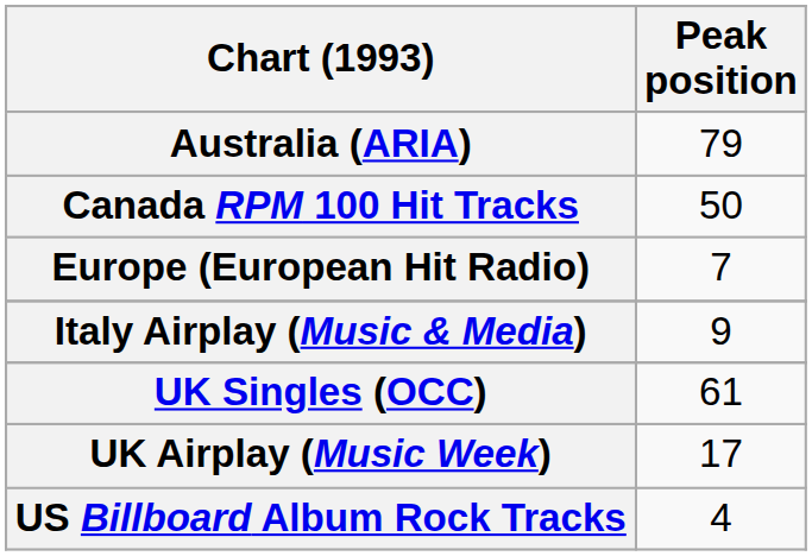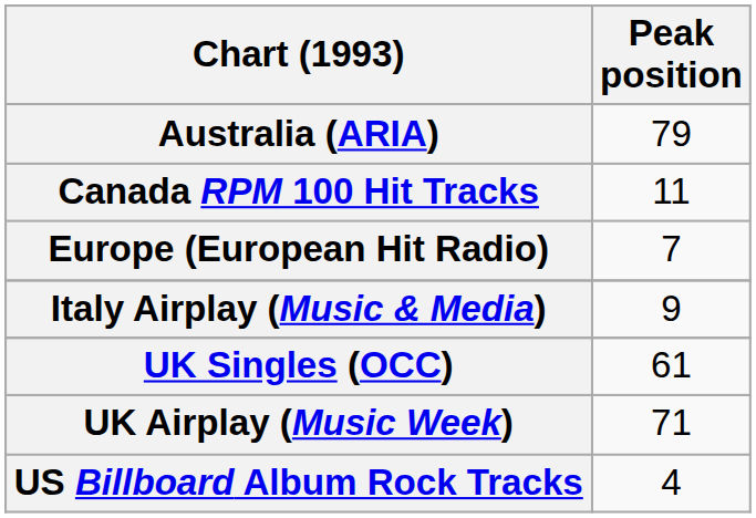 <table class="wikitable sortable plainrowheaders" style="text-align:center;">
 <tr>
 <th scope="col">Chart (1993)</th>
 <th scope="col">Peak<br>position</th>
 </tr>
 <tr>
 <th scope="row">Australia (<a href='#'>ARIA</a>)</th>
 <td>79</td>
 </tr>
 <tr>
 <th scope="row">Canada <a href='#'><em>RPM</em> 100 Hit Tracks</a></th>
-<td>50</td>
+<td>11</td>
 </tr>
 <tr>
 <th scope="row">Europe (European Hit Radio)</th>
 <td>7</td>
 </tr>
 <tr>
 </tr>
 <tr>
 <th scope="row">Italy Airplay (<em><a href='#'>Music & Media</a></em>)</th>
 <td>9</td>
 </tr>
 <tr>
 </tr>
 <tr>
 </tr>
 <tr>
 <th scope="row"><a href='#'>UK Singles</a> (<a href='#'>OCC</a>)</th>
 <td>61</td>
 </tr>
 <tr>
 <th scope="row">UK Airplay (<em><a href='#'>Music Week</a></em>)</th>
-<td>17</td>
+<td>71</td>
 </tr>
 <tr>
 <th scope="row">US <a href='#'><em>Billboard</em> Album Rock Tracks</a></th>
 <td>4</td>
 </tr>
 </table>
